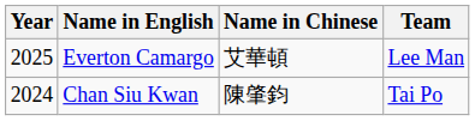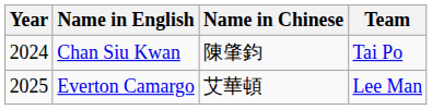 <table class="wikitable">
 <tr>
 <th>Year</th>
 <th>Name in English</th>
 <th>Name in Chinese</th>
 <th>Team</th>
 </tr>
 <tr>
+<td>2024</td>
+<td> <a href='#'>Chan Siu Kwan</a></td>
+<td>陳肇鈞</td>
+<td><a href='#'>Tai Po</a></td>
+</tr>
+<tr>
 <td>2025</td>
 <td> <a href='#'>Everton Camargo</a></td>
 <td>艾華頓</td>
 <td><a href='#'>Lee Man</a></td>
 </tr>
-<tr>
-<td>2024</td>
-<td> <a href='#'>Chan Siu Kwan</a></td>
-<td>陳肇鈞</td>
-<td><a href='#'>Tai Po</a></td>
-</tr>
 </table>
